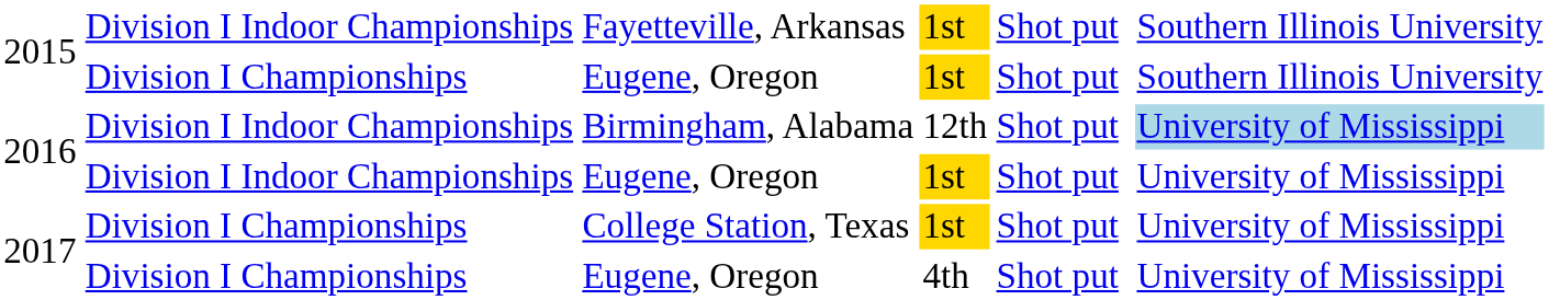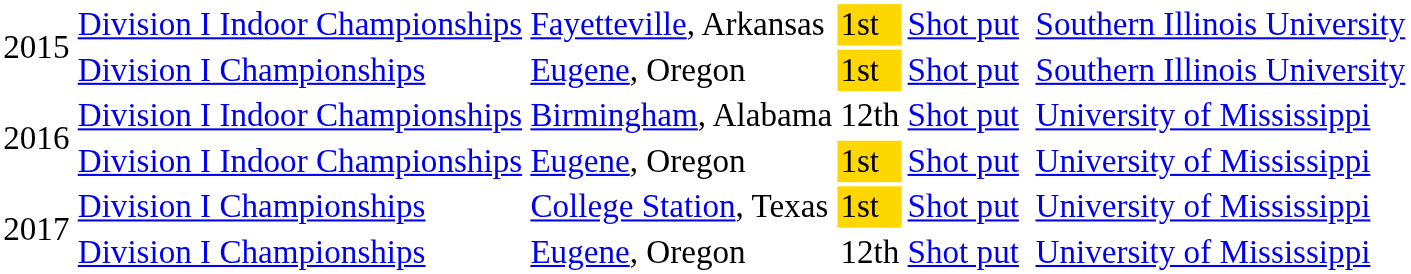 <table>
 <tr>
 <td rowspan=2>2015</td>
 <td><a href='#'>Division I Indoor Championships</a></td>
 <td><a href='#'>Fayetteville</a>, Arkansas</td>
 <td bgcolor=gold>1st</td>
 <td><a href='#'>Shot put</a></td>
 <td></td>
 <td><a href='#'>Southern Illinois University</a></td>
 <td></td>
 </tr>
 <tr>
 <td><a href='#'>Division I Championships</a></td>
 <td><a href='#'>Eugene</a>, Oregon</td>
 <td bgcolor=gold>1st</td>
 <td><a href='#'>Shot put</a></td>
 <td></td>
 <td><a href='#'>Southern Illinois University</a></td>
 <td></td>
 </tr>
 <tr>
 <td rowspan=2>2016</td>
 <td><a href='#'>Division I Indoor Championships</a></td>
 <td><a href='#'>Birmingham</a>, Alabama</td>
 <td>12th</td>
 <td><a href='#'>Shot put</a></td>
 <td></td>
-<td style="background: lightblue;"><a href='#'>University of Mississippi</a></td>
+<td><a href='#'>University of Mississippi</a></td>
 <td></td>
 </tr>
 <tr>
 <td><a href='#'>Division I Indoor Championships</a></td>
 <td><a href='#'>Eugene</a>, Oregon</td>
 <td bgcolor=gold>1st</td>
 <td><a href='#'>Shot put</a></td>
 <td></td>
 <td><a href='#'>University of Mississippi</a></td>
 <td></td>
 </tr>
 <tr>
 <td rowspan=2>2017</td>
 <td><a href='#'>Division I Championships</a></td>
 <td><a href='#'>College Station</a>, Texas</td>
 <td bgcolor=gold>1st</td>
 <td><a href='#'>Shot put</a></td>
 <td></td>
 <td><a href='#'>University of Mississippi</a></td>
 <td></td>
 </tr>
 <tr>
 <td><a href='#'>Division I Championships</a></td>
 <td><a href='#'>Eugene</a>, Oregon</td>
-<td>4th</td>
+<td>12th</td>
 <td><a href='#'>Shot put</a></td>
 <td></td>
 <td><a href='#'>University of Mississippi</a></td>
 <td></td>
 </tr>
 <tr>
 </tr>
 </table>
